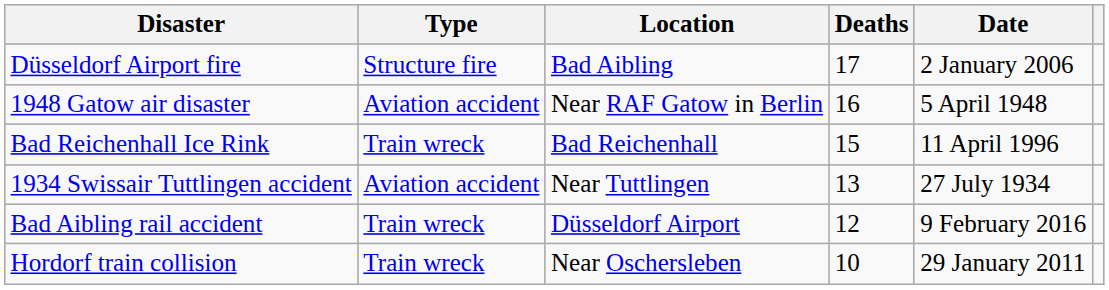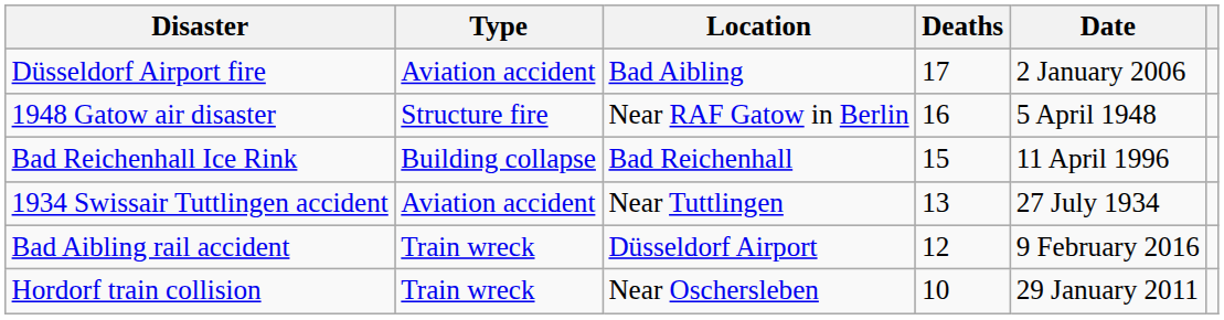 <table class="wikitable sortable sotable">
 <tr>
 <th>Disaster</th>
 <th>Type</th>
 <th>Location</th>
 <th>Deaths</th>
 <th>Date</th>
 <th></th>
 </tr>
 <tr>
 <td><a href='#'>Düsseldorf Airport fire</a></td>
-<td><a href='#'>Structure fire</a></td>
+<td><a href='#'>Aviation accident</a></td>
 <td><a href='#'>Bad Aibling</a></td>
 <td>17</td>
 <td>2 January 2006</td>
 <td></td>
 </tr>
 <tr>
 <td><a href='#'>1948 Gatow air disaster</a></td>
-<td><a href='#'>Aviation accident</a></td>
+<td><a href='#'>Structure fire</a></td>
 <td>Near <a href='#'>RAF Gatow</a> in <a href='#'>Berlin</a></td>
 <td>16</td>
 <td>5 April 1948</td>
 <td></td>
 </tr>
 <tr>
 <td><a href='#'>Bad Reichenhall Ice Rink</a></td>
-<td><a href='#'>Train wreck</a></td>
+<td><a href='#'>Building collapse</a></td>
 <td><a href='#'>Bad Reichenhall</a></td>
 <td>15</td>
 <td>11 April 1996</td>
 <td></td>
 </tr>
 <tr>
 <td><a href='#'>1934 Swissair Tuttlingen accident</a></td>
 <td><a href='#'>Aviation accident</a></td>
 <td>Near <a href='#'>Tuttlingen</a></td>
 <td>13</td>
 <td>27 July 1934</td>
 <td></td>
 </tr>
 <tr>
 <td><a href='#'>Bad Aibling rail accident</a></td>
 <td><a href='#'>Train wreck</a></td>
 <td><a href='#'>Düsseldorf Airport</a></td>
 <td>12</td>
 <td>9 February 2016</td>
 <td></td>
 </tr>
 <tr>
 <td><a href='#'>Hordorf train collision</a></td>
 <td><a href='#'>Train wreck</a></td>
 <td>Near <a href='#'>Oschersleben</a></td>
 <td>10</td>
 <td>29 January 2011</td>
 <td></td>
 </tr>
 </table>
